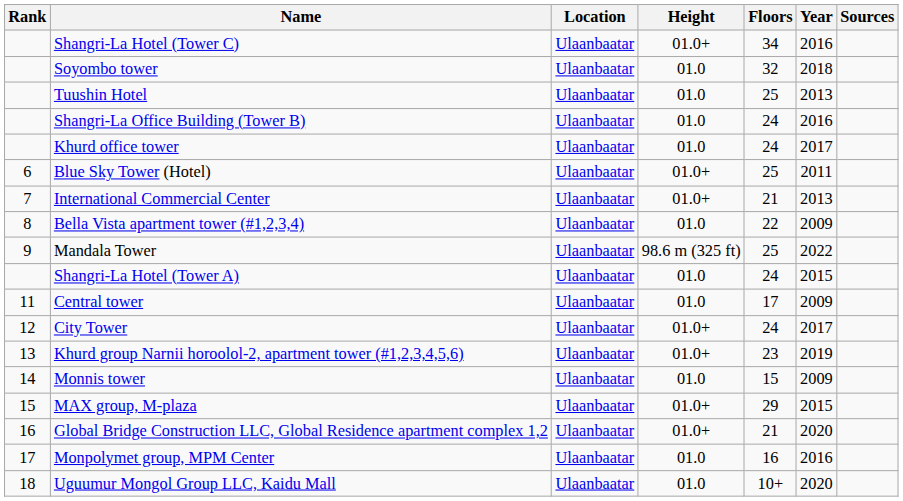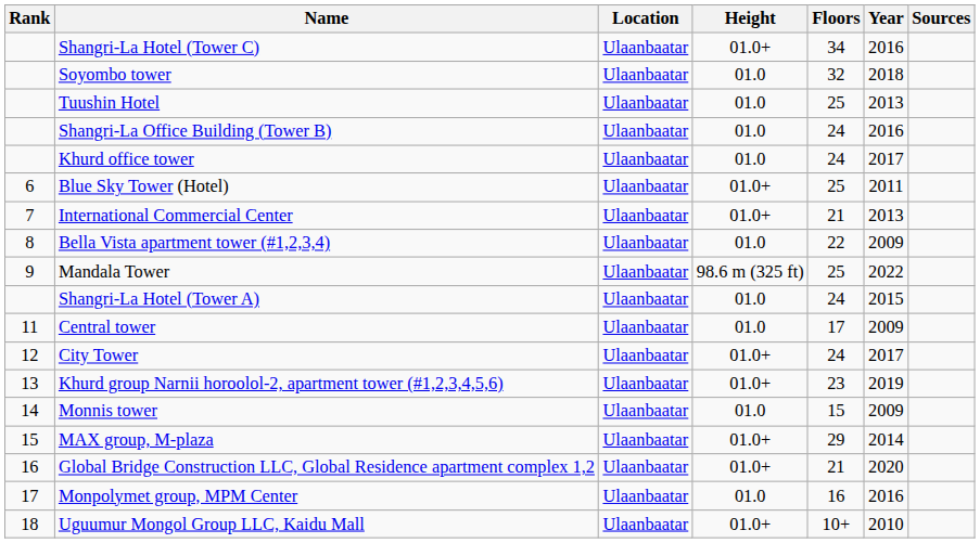 <table class="wikitable sortable" style="text-align:center">
 <tr>
 <th>Rank</th>
 <th>Name</th>
 <th>Location</th>
 <th>Height</th>
 <th>Floors</th>
 <th>Year</th>
 <th class="unsortable">Sources</th>
 </tr>
 <tr>
 <td></td>
 <td align=left><a href='#'>Shangri-La Hotel (Tower C)</a></td>
 <td><a href='#'>Ulaanbaatar</a></td>
 <td><span>01.0</span>+</td>
 <td>34</td>
 <td>2016</td>
 <td align=left></td>
 </tr>
 <tr>
 <td></td>
 <td align=left><a href='#'>Soyombo tower</a></td>
 <td><a href='#'>Ulaanbaatar</a></td>
 <td><span>01.0</span></td>
 <td>32</td>
 <td>2018</td>
 <td align="left"></td>
 </tr>
 <tr>
 <td></td>
 <td align=left><a href='#'>Tuushin Hotel</a></td>
 <td><a href='#'>Ulaanbaatar</a></td>
 <td><span>01.0</span></td>
 <td>25</td>
 <td>2013</td>
 <td align=left></td>
 </tr>
 <tr>
 <td></td>
 <td align=left><a href='#'>Shangri-La Office Building (Tower B)</a></td>
 <td><a href='#'>Ulaanbaatar</a></td>
 <td><span>01.0</span></td>
 <td>24</td>
 <td>2016</td>
 <td align=left></td>
 </tr>
 <tr>
 <td></td>
 <td align=left><a href='#'>Khurd office tower</a></td>
 <td><a href='#'>Ulaanbaatar</a></td>
 <td><span>01.0</span></td>
 <td>24</td>
 <td>2017</td>
 <td align="left"></td>
 </tr>
 <tr>
 <td>6</td>
 <td align="left"><a href='#'>Blue Sky Tower</a> (Hotel)</td>
 <td><a href='#'>Ulaanbaatar</a></td>
 <td><span>01.0</span>+</td>
 <td>25</td>
 <td>2011</td>
 <td align="left"></td>
 </tr>
 <tr>
 <td>7</td>
 <td align="left"><a href='#'>International Commercial Center</a></td>
 <td><a href='#'>Ulaanbaatar</a></td>
 <td><span>01.0</span>+</td>
 <td>21</td>
 <td>2013</td>
 <td align="left"></td>
 </tr>
 <tr>
 <td>8</td>
 <td align="left"><a href='#'>Bella Vista apartment tower (#1,2,3,4)</a></td>
 <td><a href='#'>Ulaanbaatar</a></td>
 <td><span>01.0</span></td>
 <td>22</td>
 <td>2009</td>
 <td align="left"></td>
 </tr>
 <tr>
 <td>9</td>
 <td align="left">Mandala Tower</td>
 <td><a href='#'>Ulaanbaatar</a></td>
 <td>98.6 m (325 ft)</td>
 <td>25</td>
 <td>2022</td>
 <td></td>
 </tr>
 <tr>
 <td></td>
 <td align=left><a href='#'>Shangri-La Hotel (Tower A)</a></td>
 <td><a href='#'>Ulaanbaatar</a></td>
 <td><span>01.0</span></td>
 <td>24</td>
 <td>2015</td>
 <td align=left></td>
 </tr>
 <tr>
 <td>11</td>
 <td align="left"><a href='#'>Central tower</a></td>
 <td><a href='#'>Ulaanbaatar</a></td>
 <td><span>01.0</span></td>
 <td>17</td>
 <td>2009</td>
 <td align="left"></td>
 </tr>
 <tr>
 <td>12</td>
 <td align="left"><a href='#'>City Tower</a></td>
 <td><a href='#'>Ulaanbaatar</a></td>
 <td><span>01.0</span>+</td>
 <td>24</td>
 <td>2017</td>
 <td align="left"></td>
 </tr>
 <tr>
 <td>13</td>
 <td align="left"><a href='#'>Khurd group Narnii horoolol-2, apartment tower (#1,2,3,4,5,6)</a></td>
 <td><a href='#'>Ulaanbaatar</a></td>
 <td><span>01.0</span>+</td>
 <td>23</td>
 <td>2019</td>
 <td align="left"></td>
 </tr>
 <tr>
 <td>14</td>
 <td align="left"><a href='#'>Monnis tower</a></td>
 <td><a href='#'>Ulaanbaatar</a></td>
 <td><span>01.0</span></td>
 <td>15</td>
 <td>2009</td>
 <td align="left"></td>
 </tr>
 <tr>
 <td>15</td>
 <td align="left"><a href='#'>MAX group, M-plaza</a></td>
 <td><a href='#'>Ulaanbaatar</a></td>
 <td><span>01.0</span>+</td>
 <td>29</td>
-<td>2015</td>
+<td>2014</td>
 <td align="left"></td>
 </tr>
 <tr>
 <td>16</td>
 <td align="left"><a href='#'>Global Bridge Construction LLC, Global Residence apartment complex 1,2</a></td>
 <td><a href='#'>Ulaanbaatar</a></td>
 <td><span>01.0</span>+</td>
 <td>21</td>
 <td>2020</td>
 <td align="left"></td>
 </tr>
 <tr>
 <td>17</td>
 <td align="left"><a href='#'>Monpolymet group, MPM Center</a></td>
 <td><a href='#'>Ulaanbaatar</a></td>
 <td><span>01.0</span></td>
 <td>16</td>
 <td>2016</td>
 <td align="left"></td>
 </tr>
 <tr>
 <td>18</td>
 <td align="left"><a href='#'>Uguumur Mongol Group LLC, Kaidu Mall</a></td>
 <td><a href='#'>Ulaanbaatar</a></td>
-<td><span>01.0</span></td>
+<td><span>01.0</span>+</td>
 <td>10+</td>
-<td>2020</td>
+<td>2010</td>
 <td align="left"></td>
 </tr>
 </table>
